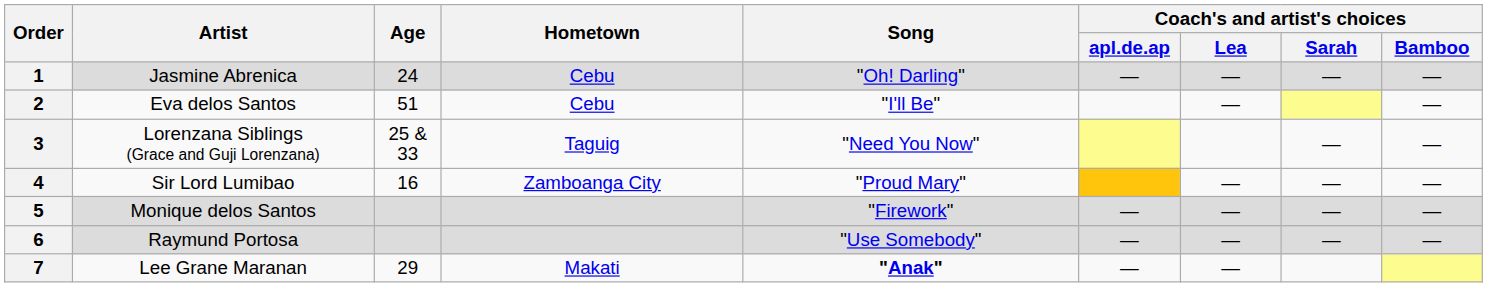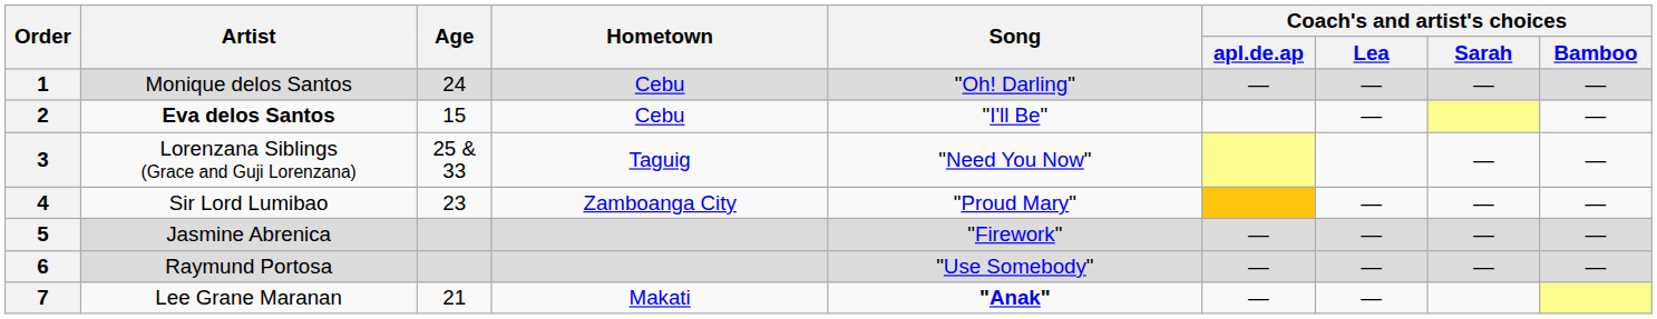 <table class="wikitable" style="text-align:center; line-height:17px; width:100%;">
 <tr>
 <th rowspan="2" scope="col" style="width:04%;">Order</th>
 <th rowspan="2" scope="col" style="width:18%;">Artist</th>
 <th rowspan="2" scope="col" style="width:04%;">Age</th>
 <th rowspan="2" scope="col" style="width:18%;">Hometown</th>
 <th rowspan="2" scope="col" style="width:20%;">Song</th>
 <th colspan="4" scope="col" style="width:24%;">Coach's and artist's choices</th>
 </tr>
 <tr>
 <th style="width:06%;"><a href='#'>apl.de.ap</a></th>
 <th style="width:06%;"><a href='#'>Lea</a></th>
 <th style="width:06%;"><a href='#'>Sarah</a></th>
 <th style="width:06%;"><a href='#'>Bamboo</a></th>
 </tr>
 <tr>
 <th scope="row">1</th>
-<td style="background:#DCDCDC;">Jasmine Abrenica</td>
+<td style="background:#DCDCDC;">Monique delos Santos</td>
 <td style="background:#DCDCDC;">24</td>
 <td style="background:#DCDCDC;"><a href='#'>Cebu</a></td>
 <td style="background:#DCDCDC;">"<a href='#'>Oh! Darling</a>"</td>
 <td style="background:#DCDCDC;">—</td>
 <td style="background:#DCDCDC;">—</td>
 <td style="background:#DCDCDC;">—</td>
 <td style="background:#DCDCDC;">—</td>
 </tr>
 <tr>
 <th scope="row">2</th>
-<td>Eva delos Santos</td>
-<td>51</td>
+<td><strong>Eva delos Santos</strong></td>
+<td>15</td>
 <td><a href='#'>Cebu</a></td>
 <td>"<a href='#'>I'll Be</a>"</td>
 <td><strong></strong></td>
 <td>—</td>
 <td style="background:#fdfc8f;"><strong></strong></td>
 <td>—</td>
 </tr>
 <tr>
 <th scope="row">3</th>
 <td>Lorenzana Siblings<br><small>(Grace and Guji Lorenzana)</small></td>
 <td>25 & 33</td>
 <td><a href='#'>Taguig</a></td>
 <td>"<a href='#'>Need You Now</a>"</td>
 <td style="background:#fdfc8f;"><strong></strong></td>
 <td><strong></strong></td>
 <td>—</td>
 <td>—</td>
 </tr>
 <tr>
 <th scope="row">4</th>
 <td>Sir Lord Lumibao</td>
-<td>16</td>
+<td>23</td>
 <td><a href='#'>Zamboanga City</a></td>
 <td>"<a href='#'>Proud Mary</a>"</td>
 <td style="background:#FFC40C;"><strong></strong></td>
 <td>—</td>
 <td>—</td>
 <td>—</td>
 </tr>
 <tr>
 <th scope="row">5</th>
-<td style="background:#DCDCDC;">Monique delos Santos</td>
+<td style="background:#DCDCDC;">Jasmine Abrenica</td>
 <td style="background:#DCDCDC;"></td>
 <td style="background:#DCDCDC;"></td>
 <td style="background:#DCDCDC;">"<a href='#'>Firework</a>"</td>
 <td style="background:#DCDCDC;">—</td>
 <td style="background:#DCDCDC;">—</td>
 <td style="background:#DCDCDC;">—</td>
 <td style="background:#DCDCDC;">—</td>
 </tr>
 <tr>
 <th scope="row">6</th>
 <td style="background:#DCDCDC;">Raymund Portosa</td>
 <td style="background:#DCDCDC;"></td>
 <td style="background:#DCDCDC;"></td>
 <td style="background:#DCDCDC;">"<a href='#'>Use Somebody</a>"</td>
 <td style="background:#DCDCDC;">—</td>
 <td style="background:#DCDCDC;">—</td>
 <td style="background:#DCDCDC;">—</td>
 <td style="background:#DCDCDC;">—</td>
 </tr>
 <tr>
 <th scope="row">7</th>
 <td>Lee Grane Maranan</td>
-<td>29</td>
+<td>21</td>
 <td><a href='#'>Makati</a></td>
 <td><strong>"<a href='#'>Anak</a>"</strong></td>
 <td>—</td>
 <td>—</td>
 <td><strong></strong></td>
 <td style="background:#fdfc8f;"><strong></strong></td>
 </tr>
 </table>
